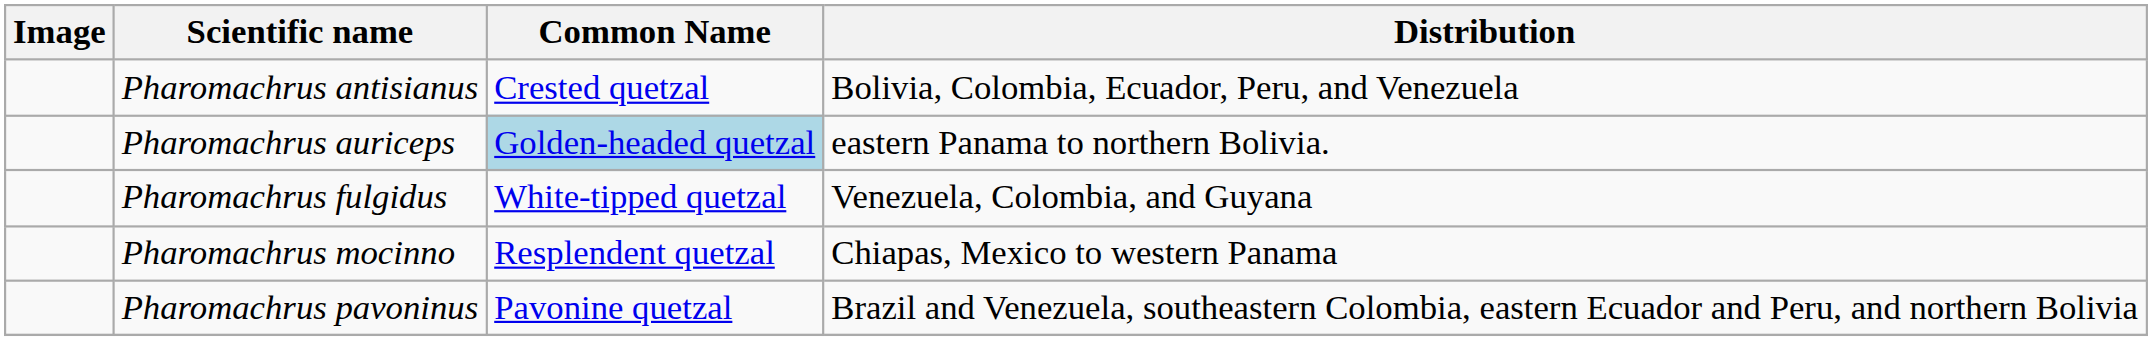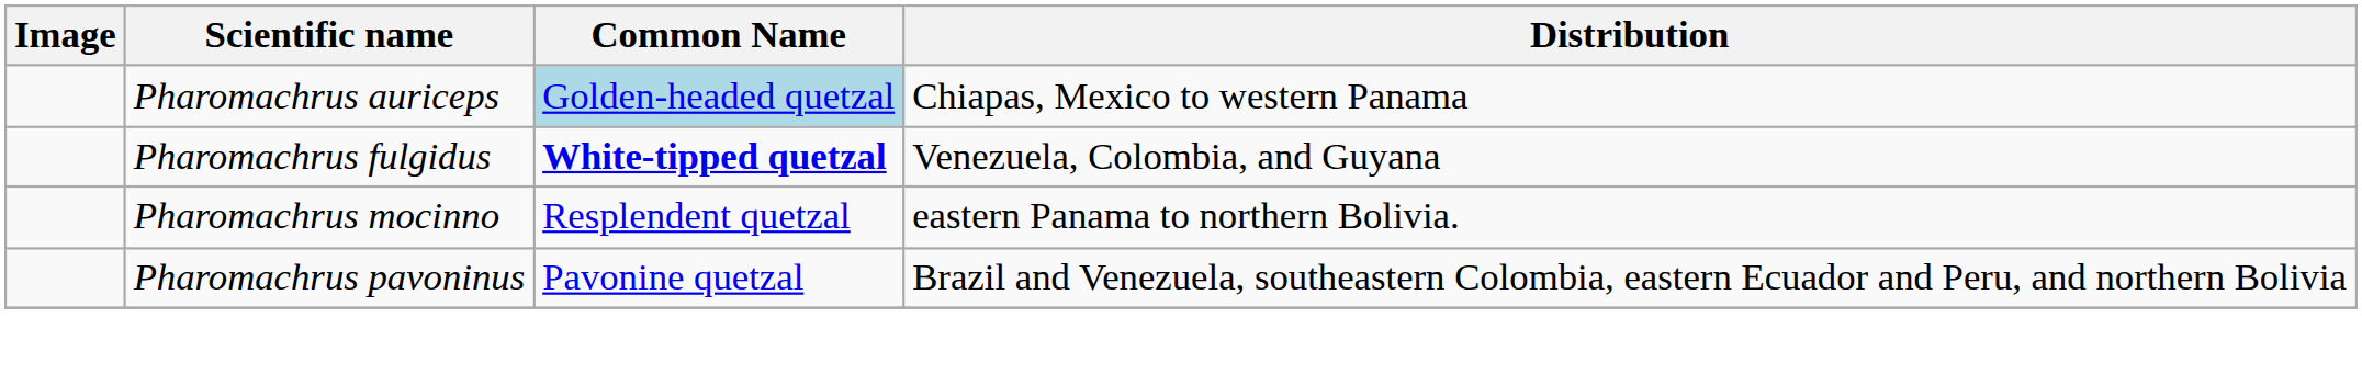 <table class="wikitable">
 <tr>
 <th>Image</th>
 <th>Scientific name</th>
 <th>Common Name</th>
 <th>Distribution</th>
 </tr>
 <tr>
 <td></td>
-<td><em>Pharomachrus antisianus</em></td>
-<td><a href='#'>Crested quetzal</a></td>
-<td>Bolivia, Colombia, Ecuador, Peru, and Venezuela</td>
-</tr>
-<tr>
-<td></td>
 <td><em>Pharomachrus auriceps</em></td>
 <td style="background: lightblue;"><a href='#'>Golden-headed quetzal</a></td>
-<td>eastern Panama to northern Bolivia.</td>
+<td>Chiapas, Mexico to western Panama</td>
 </tr>
 <tr>
 <td></td>
 <td><em>Pharomachrus fulgidus</em></td>
-<td><a href='#'>White-tipped quetzal</a></td>
+<td><strong><a href='#'>White-tipped quetzal</a></strong></td>
 <td>Venezuela, Colombia, and Guyana</td>
 </tr>
 <tr>
 <td></td>
 <td><em>Pharomachrus mocinno</em></td>
 <td><a href='#'>Resplendent quetzal</a></td>
-<td>Chiapas, Mexico to western Panama</td>
+<td>eastern Panama to northern Bolivia.</td>
 </tr>
 <tr>
 <td></td>
 <td><em>Pharomachrus pavoninus</em></td>
 <td><a href='#'>Pavonine quetzal</a></td>
 <td>Brazil and Venezuela, southeastern Colombia, eastern Ecuador and Peru, and northern Bolivia</td>
 </tr>
 <tr>
 </tr>
 </table>
